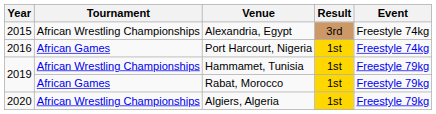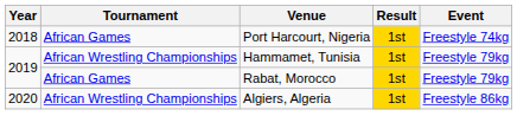 <table class="wikitable" style="font-size:95%;">
 <tr>
 <th>Year</th>
 <th>Tournament</th>
 <th>Venue</th>
 <th>Result</th>
 <th>Event</th>
 </tr>
 <tr>
-<td>2015</td>
-<td>African Wrestling Championships</td>
-<td>Alexandria, Egypt</td>
-<td align="center" bgcolor="cc9966">3rd</td>
-<td>Freestyle 74kg</td>
-</tr>
-<tr>
-<td>2016</td>
+<td>2018</td>
 <td><a href='#'>African Games</a></td>
 <td>Port Harcourt, Nigeria</td>
 <td align="center" bgcolor="gold">1st</td>
 <td><a href='#'>Freestyle 74kg</a></td>
 </tr>
 <tr>
 <td rowspan=2>2019</td>
 <td><a href='#'>African Wrestling Championships</a></td>
 <td>Hammamet, Tunisia</td>
 <td align="center" bgcolor="gold">1st</td>
 <td><a href='#'>Freestyle 79kg</a></td>
 </tr>
 <tr>
 <td><a href='#'>African Games</a></td>
 <td>Rabat, Morocco</td>
 <td align="center" bgcolor="gold">1st</td>
 <td><a href='#'>Freestyle 79kg</a></td>
 </tr>
 <tr>
 <td>2020</td>
 <td><a href='#'>African Wrestling Championships</a></td>
 <td>Algiers, Algeria</td>
 <td align="center" bgcolor="gold">1st</td>
-<td><a href='#'>Freestyle 79kg</a></td>
+<td><a href='#'>Freestyle 86kg</a></td>
 </tr>
 </table>
